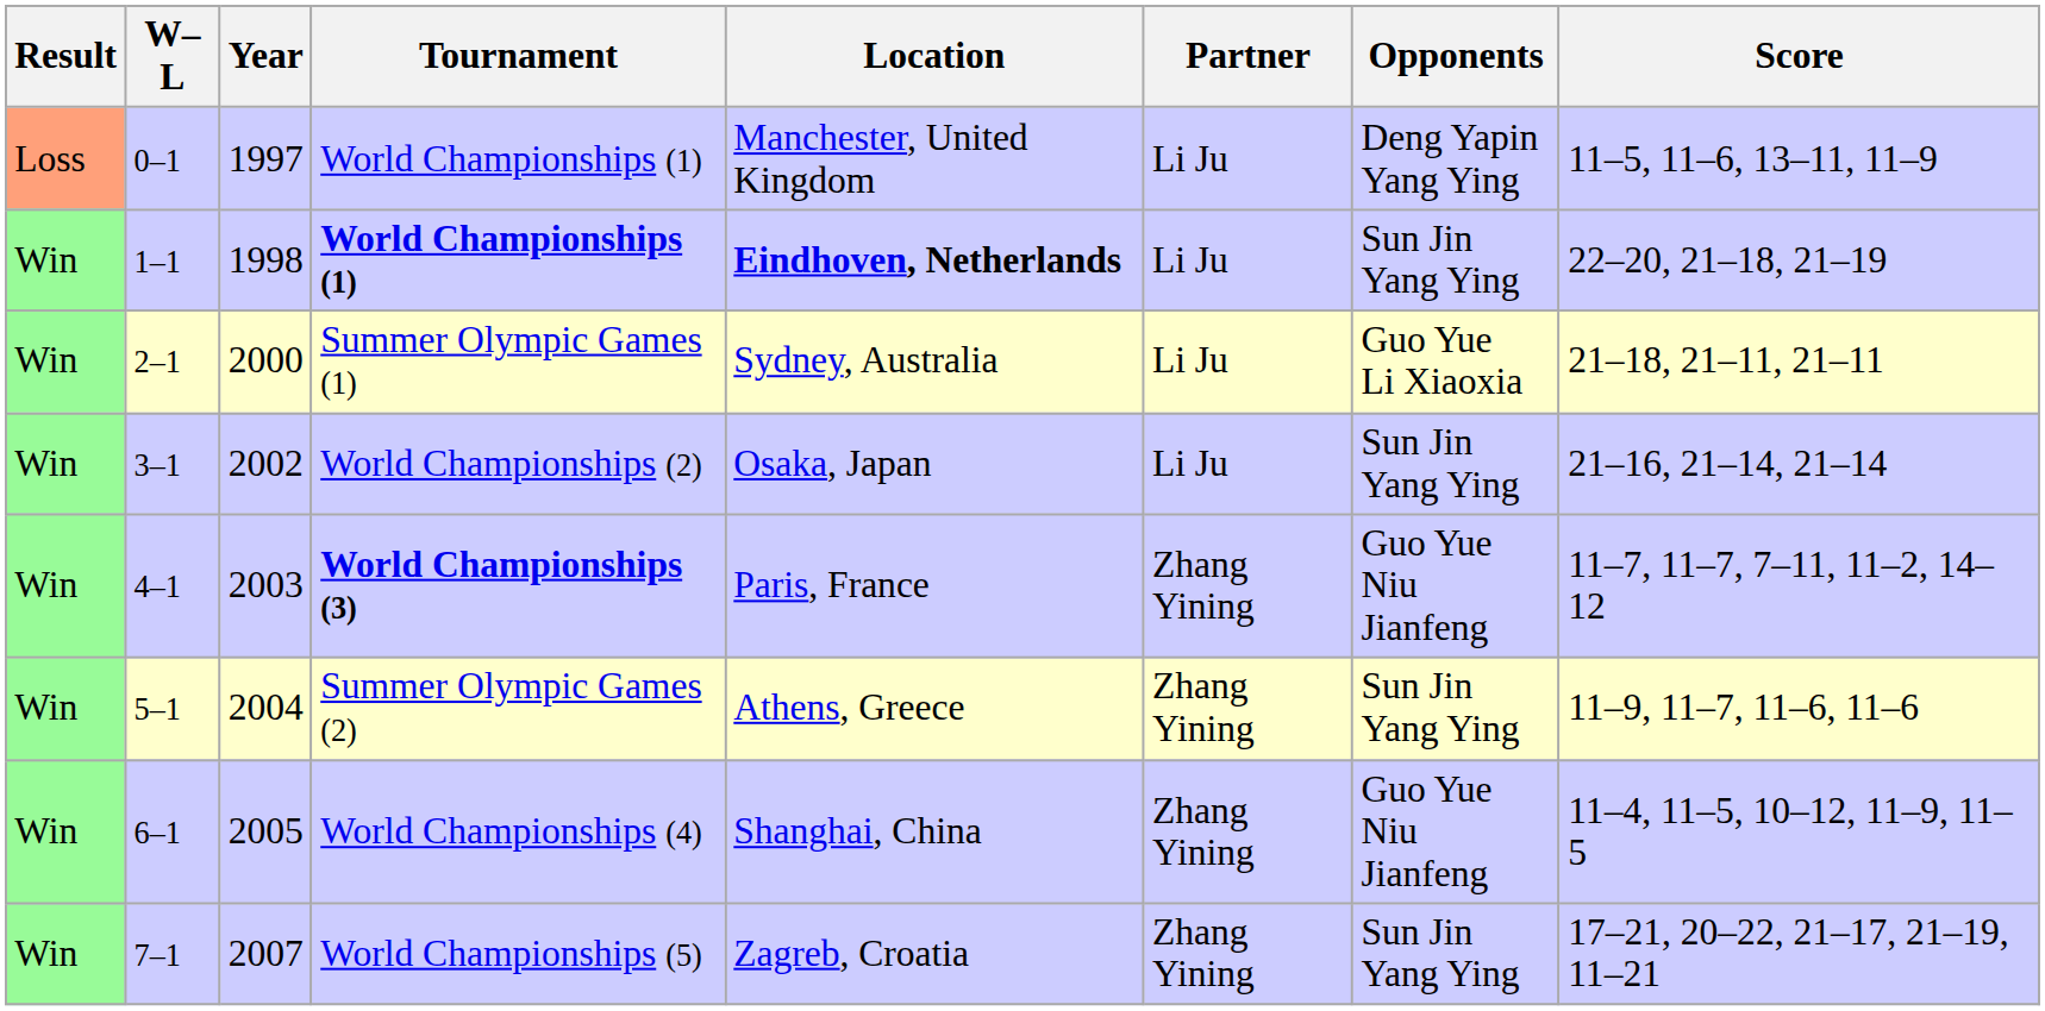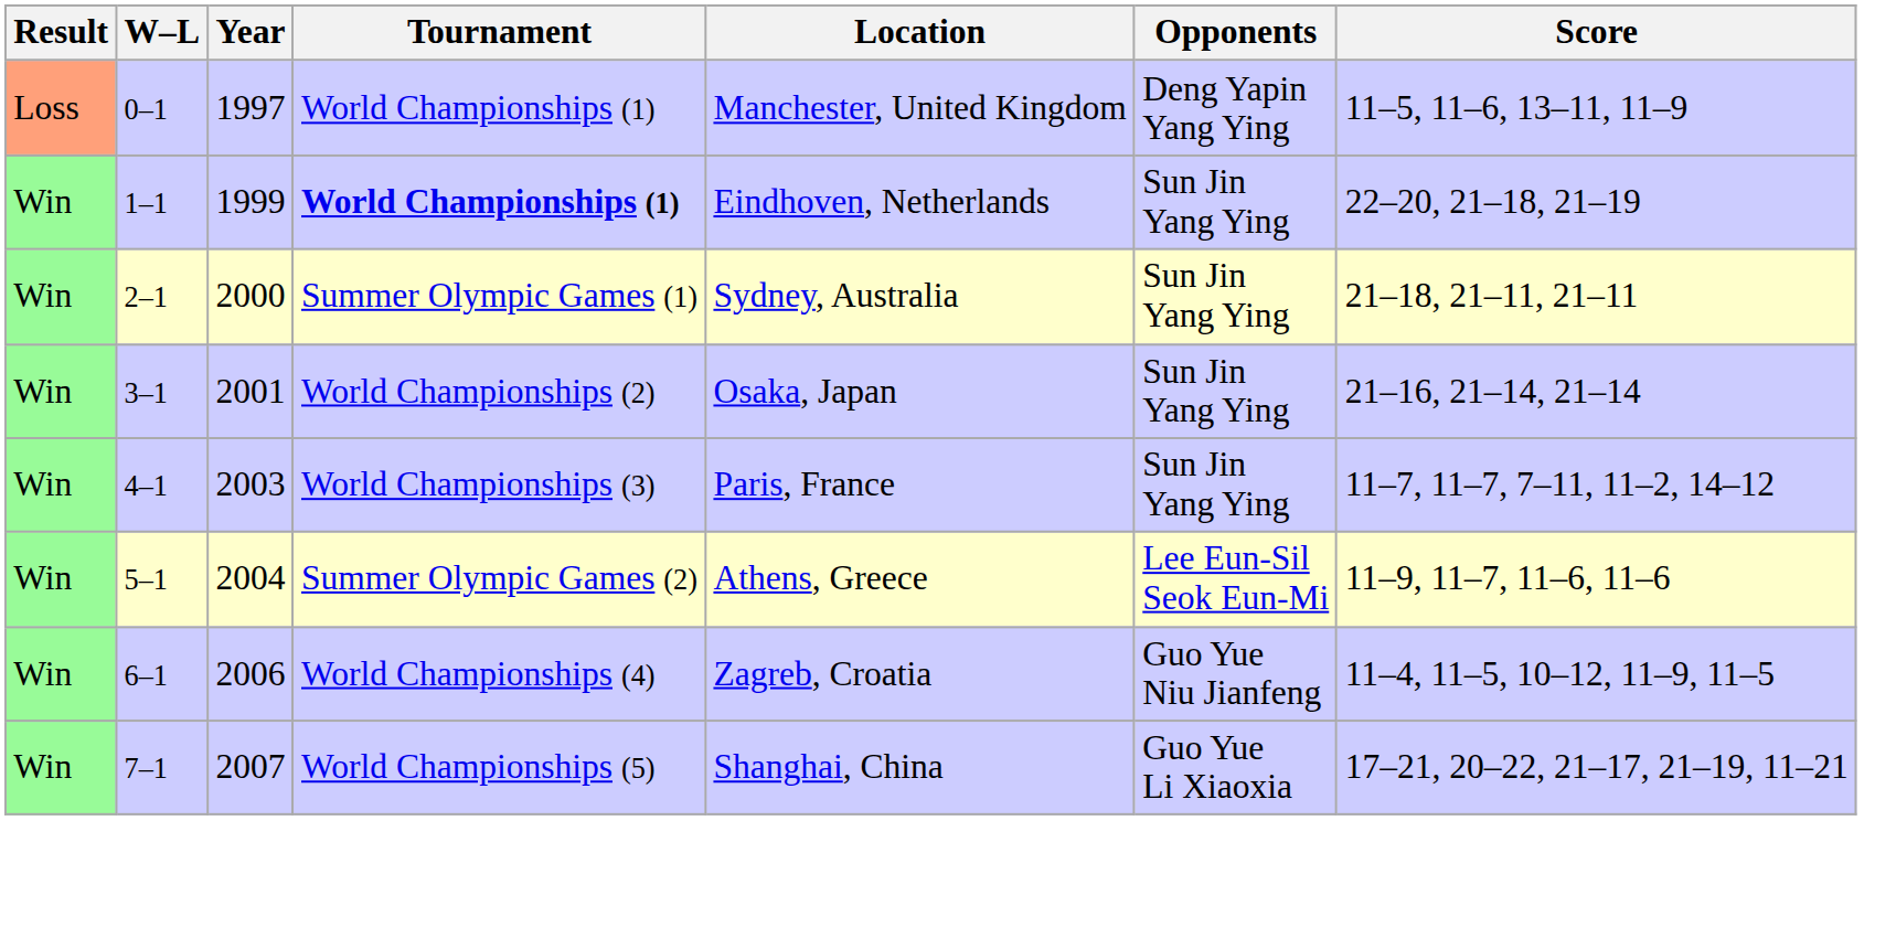 <table class="sortable wikitable">
 <tr>
 <th>Result</th>
 <th>W–L</th>
 <th>Year</th>
 <th>Tournament</th>
 <th>Location</th>
-<th>Partner</th>
 <th>Opponents</th>
 <th>Score</th>
 </tr>
 <tr bgcolor="#CCCCFF">
 <td bgcolor=FFA07A>Loss</td>
 <td><small>0–1</small></td>
 <td>1997</td>
 <td><a href='#'>World Championships</a> <small>(1)</small></td>
 <td><a href='#'>Manchester</a>, United Kingdom</td>
-<td> Li Ju</td>
 <td> Deng Yapin<br> Yang Ying</td>
 <td>11–5, 11–6, 13–11, 11–9</td>
 </tr>
 <tr bgcolor="#CCCCFF">
 <td bgcolor=98FB98>Win</td>
 <td><small>1–1</small></td>
-<td>1998</td>
+<td>1999</td>
 <td><strong><a href='#'>World Championships</a> <small>(1)</small></strong></td>
-<td><strong><a href='#'>Eindhoven</a>, Netherlands</strong></td>
-<td> Li Ju</td>
+<td><a href='#'>Eindhoven</a>, Netherlands</td>
 <td> Sun Jin<br> Yang Ying</td>
 <td>22–20, 21–18, 21–19</td>
 </tr>
 <tr bgcolor=ffffcc>
 <td bgcolor=98FB98>Win</td>
 <td><small>2–1</small></td>
 <td>2000</td>
 <td><a href='#'>Summer Olympic Games</a> <small>(1)</small></td>
 <td><a href='#'>Sydney</a>, Australia</td>
-<td> Li Ju</td>
-<td> Guo Yue <br> Li Xiaoxia</td>
+<td> Sun Jin<br> Yang Ying</td>
 <td>21–18, 21–11, 21–11</td>
 </tr>
 <tr bgcolor="#CCCCFF">
 <td bgcolor=98FB98>Win</td>
 <td><small>3–1</small></td>
-<td>2002</td>
+<td>2001</td>
 <td><a href='#'>World Championships</a> <small>(2)</small></td>
 <td><a href='#'>Osaka</a>, Japan</td>
-<td> Li Ju</td>
 <td> Sun Jin<br> Yang Ying</td>
 <td>21–16, 21–14, 21–14</td>
 </tr>
 <tr bgcolor="#CCCCFF">
 <td bgcolor=98FB98>Win</td>
 <td><small>4–1</small></td>
 <td>2003</td>
-<td><strong><a href='#'>World Championships</a> <small>(3)</small></strong></td>
+<td><a href='#'>World Championships</a> <small>(3)</small></td>
 <td><a href='#'>Paris</a>, France</td>
-<td> Zhang Yining</td>
-<td> Guo Yue<br> Niu Jianfeng</td>
+<td> Sun Jin<br> Yang Ying</td>
 <td>11–7, 11–7, 7–11, 11–2, 14–12</td>
 </tr>
 <tr bgcolor=ffffcc>
 <td bgcolor=98FB98>Win</td>
 <td><small>5–1</small></td>
 <td>2004</td>
 <td><a href='#'>Summer Olympic Games</a> <small>(2)</small></td>
 <td><a href='#'>Athens</a>, Greece</td>
-<td> Zhang Yining</td>
-<td> Sun Jin<br> Yang Ying</td>
+<td> <a href='#'>Lee Eun-Sil</a><br> <a href='#'>Seok Eun-Mi</a></td>
 <td>11–9, 11–7, 11–6, 11–6</td>
 </tr>
 <tr bgcolor="#CCCCFF">
 <td bgcolor=98FB98>Win</td>
 <td><small>6–1</small></td>
-<td>2005</td>
+<td>2006</td>
 <td><a href='#'>World Championships</a> <small>(4)</small></td>
-<td><a href='#'>Shanghai</a>, China</td>
-<td> Zhang Yining</td>
+<td><a href='#'>Zagreb</a>, Croatia</td>
 <td> Guo Yue<br> Niu Jianfeng</td>
 <td>11–4, 11–5, 10–12, 11–9, 11–5</td>
 </tr>
 <tr bgcolor="#CCCCFF">
 <td bgcolor=98FB98>Win</td>
 <td><small>7–1</small></td>
 <td>2007</td>
 <td><a href='#'>World Championships</a> <small>(5)</small></td>
-<td><a href='#'>Zagreb</a>, Croatia</td>
-<td> Zhang Yining</td>
-<td> Sun Jin<br> Yang Ying</td>
+<td><a href='#'>Shanghai</a>, China</td>
+<td> Guo Yue <br> Li Xiaoxia</td>
 <td>17–21, 20–22, 21–17, 21–19, 11–21</td>
 </tr>
 </table>
